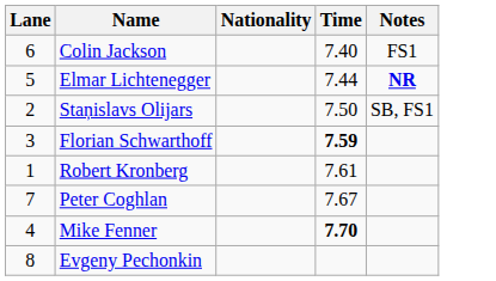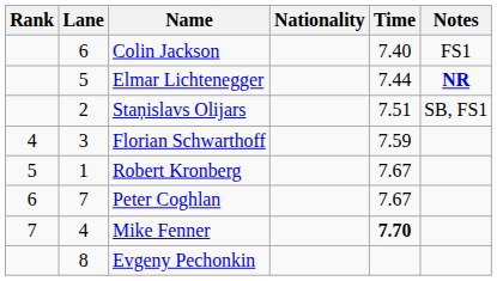 <table class="wikitable sortable" style="text-align:center">
 <tr>
+<th>Rank</th>
 <th>Lane</th>
 <th>Name</th>
 <th>Nationality</th>
 <th>Time</th>
 <th>Notes</th>
 </tr>
 <tr>
+<td></td>
 <td>6</td>
 <td align="left"><a href='#'>Colin Jackson</a></td>
 <td align=left></td>
 <td>7.40</td>
 <td>FS1</td>
 </tr>
 <tr>
+<td></td>
 <td>5</td>
 <td align="left"><a href='#'>Elmar Lichtenegger</a></td>
 <td align=left></td>
 <td>7.44</td>
 <td><strong><a href='#'>NR</a></strong></td>
 </tr>
 <tr>
+<td></td>
 <td>2</td>
 <td align="left"><a href='#'>Staņislavs Olijars</a></td>
 <td align=left></td>
-<td>7.50</td>
+<td>7.51</td>
 <td>SB, FS1</td>
 </tr>
 <tr>
+<td>4</td>
 <td>3</td>
 <td align="left"><a href='#'>Florian Schwarthoff</a></td>
 <td align=left></td>
-<td><strong>7.59</strong></td>
+<td>7.59</td>
 <td></td>
 </tr>
 <tr>
+<td>5</td>
 <td>1</td>
 <td align="left"><a href='#'>Robert Kronberg</a></td>
 <td align=left></td>
-<td>7.61</td>
+<td>7.67</td>
 <td></td>
 </tr>
 <tr>
+<td>6</td>
 <td>7</td>
 <td align="left"><a href='#'>Peter Coghlan</a></td>
 <td align=left></td>
 <td>7.67</td>
 <td></td>
 </tr>
 <tr>
+<td>7</td>
 <td>4</td>
 <td align="left"><a href='#'>Mike Fenner</a></td>
 <td align=left></td>
 <td><strong>7.70</strong></td>
 <td></td>
 </tr>
 <tr>
+<td></td>
 <td>8</td>
 <td align="left"><a href='#'>Evgeny Pechonkin</a></td>
 <td align=left></td>
 <td></td>
 <td></td>
 </tr>
 </table>
